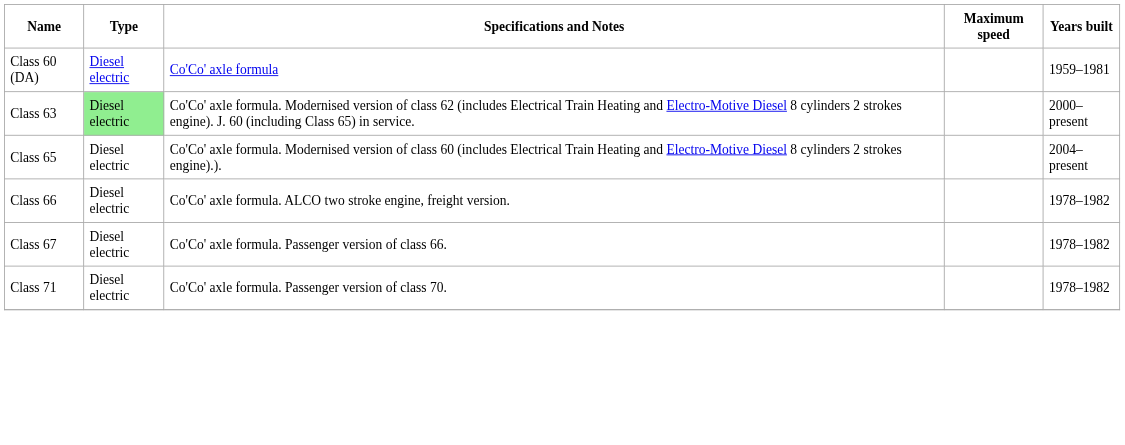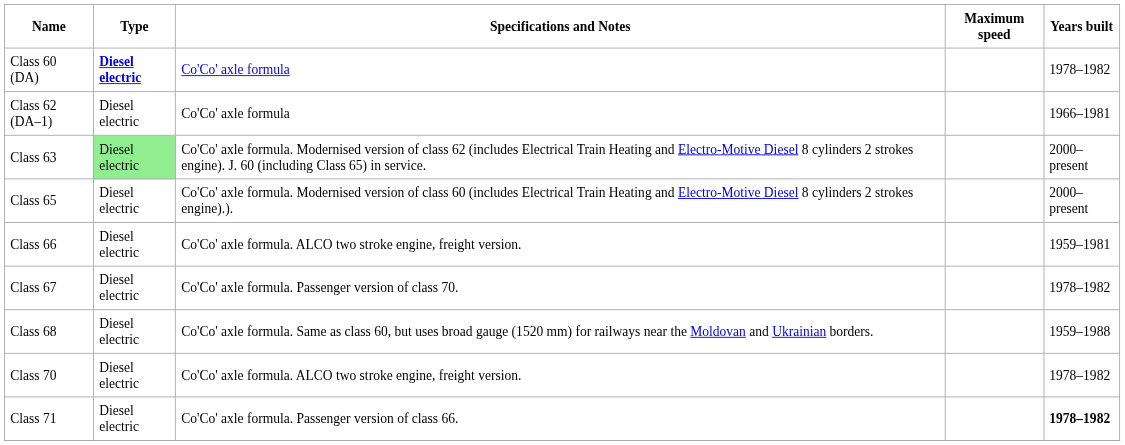 <table border="1" align="center" class="toccolours" style="font-size: 95%; border: 1px #aaaaaa solid; border-collapse: collapse; margin: 10px 10px 10px 0; padding:0;" cellpadding=6>
 <tr>
 <th>Name</th>
 <th>Type</th>
 <th>Specifications and Notes</th>
 <th>Maximum speed</th>
 <th>Years built</th>
 </tr>
 <tr>
 <td>Class 60 (DA)</td>
-<td><a href='#'>Diesel electric</a></td>
+<td><strong><a href='#'>Diesel electric</a></strong></td>
 <td> <a href='#'>Co'Co' axle formula</a></td>
 <td></td>
-<td>1959–1981</td>
+<td>1978–1982</td>
+</tr>
+<tr>
+<td>Class 62 (DA–1)</td>
+<td>Diesel electric</td>
+<td> Co'Co' axle formula</td>
+<td></td>
+<td>1966–1981</td>
 </tr>
 <tr>
 <td>Class 63</td>
 <td style="background: lightgreen;">Diesel electric</td>
 <td> Co'Co' axle formula. Modernised version of class 62 (includes Electrical Train Heating and <a href='#'>Electro-Motive Diesel</a> 8 cylinders 2 strokes engine). J. 60 (including Class 65) in service.</td>
 <td></td>
 <td>2000–present</td>
 </tr>
 <tr>
 <td>Class 65</td>
 <td>Diesel electric</td>
 <td> Co'Co' axle formula. Modernised version of class 60 (includes Electrical Train Heating and <a href='#'>Electro-Motive Diesel</a> 8 cylinders 2 strokes engine).).</td>
 <td></td>
-<td>2004–present</td>
+<td>2000–present</td>
 </tr>
 <tr>
 <td>Class 66</td>
 <td>Diesel electric</td>
 <td> Co'Co' axle formula. ALCO two stroke engine, freight version.</td>
 <td></td>
-<td>1978–1982</td>
+<td>1959–1981</td>
 </tr>
 <tr>
 <td>Class 67</td>
 <td>Diesel electric</td>
-<td> Co'Co' axle formula. Passenger version of class 66.</td>
+<td> Co'Co' axle formula. Passenger version of class 70.</td>
+<td></td>
+<td>1978–1982</td>
+</tr>
+<tr>
+<td>Class 68</td>
+<td>Diesel electric</td>
+<td> Co'Co' axle formula. Same as class 60, but uses broad gauge (1520 mm) for railways near the <a href='#'>Moldovan</a> and <a href='#'>Ukrainian</a> borders.</td>
+<td></td>
+<td>1959–1988</td>
+</tr>
+<tr>
+<td>Class 70</td>
+<td>Diesel electric</td>
+<td> Co'Co' axle formula. ALCO two stroke engine, freight version.</td>
 <td></td>
 <td>1978–1982</td>
 </tr>
 <tr>
 <td>Class 71</td>
 <td>Diesel electric</td>
-<td> Co'Co' axle formula. Passenger version of class 70.</td>
+<td> Co'Co' axle formula. Passenger version of class 66.</td>
 <td></td>
-<td>1978–1982</td>
+<td><strong>1978–1982</strong></td>
 </tr>
 <tr>
 </tr>
 </table>
